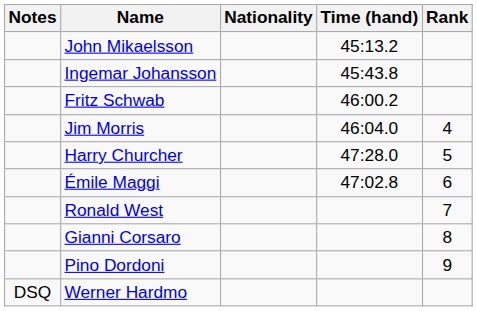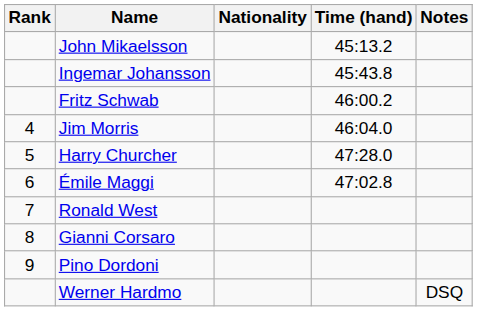 <table class="wikitable sortable" style="text-align:center">
 <tr>
-<th>Notes</th>
+<th>Rank</th>
 <th>Name</th>
 <th>Nationality</th>
 <th>Time (hand)</th>
-<th>Rank</th>
+<th>Notes</th>
 </tr>
 <tr>
 <td></td>
 <td align=left><a href='#'>John Mikaelsson</a></td>
 <td align=left></td>
 <td>45:13.2</td>
 <td></td>
 </tr>
 <tr>
 <td></td>
 <td align=left><a href='#'>Ingemar Johansson</a></td>
 <td align=left></td>
 <td>45:43.8</td>
 <td></td>
 </tr>
 <tr>
 <td></td>
 <td align=left><a href='#'>Fritz Schwab</a></td>
 <td align=left></td>
 <td>46:00.2</td>
 <td></td>
 </tr>
 <tr>
-<td></td>
+<td>4</td>
 <td align=left><a href='#'>Jim Morris</a></td>
 <td align=left></td>
 <td>46:04.0</td>
-<td>4</td>
+<td></td>
 </tr>
 <tr>
-<td></td>
+<td>5</td>
 <td align=left><a href='#'>Harry Churcher</a></td>
 <td align=left></td>
 <td>47:28.0</td>
-<td>5</td>
+<td></td>
 </tr>
 <tr>
-<td></td>
+<td>6</td>
 <td align=left><a href='#'>Émile Maggi</a></td>
 <td align=left></td>
 <td>47:02.8</td>
-<td>6</td>
+<td></td>
 </tr>
 <tr>
-<td></td>
+<td>7</td>
 <td align=left><a href='#'>Ronald West</a></td>
-<td align=left></td>
-<td></td>
-<td>7</td>
-</tr>
-<tr>
-<td></td>
-<td align=left><a href='#'>Gianni Corsaro</a></td>
-<td align=left></td>
-<td></td>
-<td>8</td>
-</tr>
-<tr>
-<td></td>
-<td align=left><a href='#'>Pino Dordoni</a></td>
-<td align=left></td>
-<td></td>
-<td>9</td>
-</tr>
-<tr>
-<td>DSQ</td>
-<td align=left><a href='#'>Werner Hardmo</a></td>
 <td align=left></td>
 <td></td>
 <td></td>
 </tr>
+<tr>
+<td>8</td>
+<td align=left><a href='#'>Gianni Corsaro</a></td>
+<td align=left></td>
+<td></td>
+<td></td>
+</tr>
+<tr>
+<td>9</td>
+<td align=left><a href='#'>Pino Dordoni</a></td>
+<td align=left></td>
+<td></td>
+<td></td>
+</tr>
+<tr>
+<td></td>
+<td align=left><a href='#'>Werner Hardmo</a></td>
+<td align=left></td>
+<td></td>
+<td>DSQ</td>
+</tr>
 </table>
